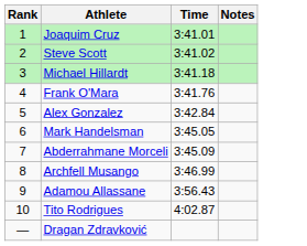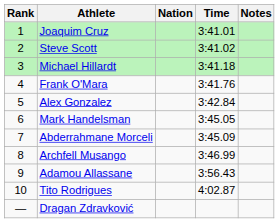 <table class="wikitable sortable" style="text-align:center">
 <tr>
 <th>Rank</th>
 <th>Athlete</th>
+<th>Nation</th>
 <th>Time</th>
 <th>Notes</th>
 </tr>
 <tr style="background:#bbf3bb;">
 <td>1</td>
 <td align=left><a href='#'>Joaquim Cruz</a></td>
+<td align=left></td>
 <td>3:41.01</td>
 <td></td>
 </tr>
 <tr style="background:#bbf3bb;">
 <td>2</td>
 <td align=left><a href='#'>Steve Scott</a></td>
+<td align=left></td>
 <td>3:41.02</td>
 <td></td>
 </tr>
 <tr style="background:#bbf3bb;">
 <td>3</td>
 <td align=left><a href='#'>Michael Hillardt</a></td>
+<td align=left></td>
 <td>3:41.18</td>
 <td></td>
 </tr>
 <tr>
 <td>4</td>
 <td align=left><a href='#'>Frank O'Mara</a></td>
+<td align=left></td>
 <td>3:41.76</td>
 <td></td>
 </tr>
 <tr>
 <td>5</td>
 <td align=left><a href='#'>Alex Gonzalez</a></td>
+<td align=left></td>
 <td>3:42.84</td>
 <td></td>
 </tr>
 <tr>
 <td>6</td>
 <td align=left><a href='#'>Mark Handelsman</a></td>
+<td align=left></td>
 <td>3:45.05</td>
 <td></td>
 </tr>
 <tr>
 <td>7</td>
 <td align=left><a href='#'>Abderrahmane Morceli</a></td>
+<td align=left></td>
 <td>3:45.09</td>
 <td></td>
 </tr>
 <tr>
 <td>8</td>
 <td align=left><a href='#'>Archfell Musango</a></td>
+<td align=left></td>
 <td>3:46.99</td>
 <td></td>
 </tr>
 <tr>
 <td>9</td>
 <td align=left><a href='#'>Adamou Allassane</a></td>
+<td align=left></td>
 <td>3:56.43</td>
 <td></td>
 </tr>
 <tr>
 <td>10</td>
 <td align=left><a href='#'>Tito Rodrigues</a></td>
+<td align=left></td>
 <td>4:02.87</td>
 <td></td>
 </tr>
 <tr>
 <td data-sort-value=11>—</td>
 <td align=left><a href='#'>Dragan Zdravković</a></td>
+<td align=left></td>
 <td></td>
 <td></td>
 </tr>
 </table>
